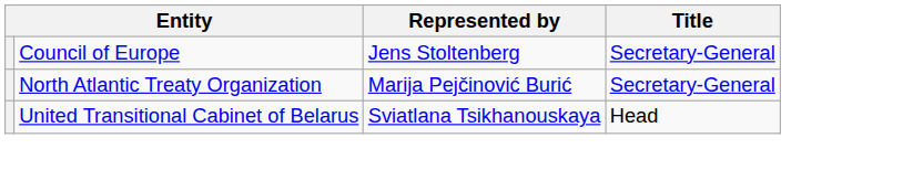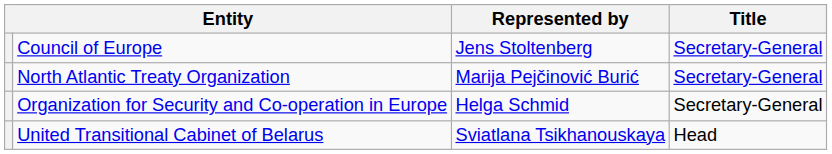 <table class="wikitable plainrowheaders">
 <tr>
 <th scope="col" colspan="2">Entity</th>
 <th scope="col">Represented by</th>
 <th scope="col">Title</th>
 </tr>
 <tr>
 <th></th>
 <td><a href='#'>Council of Europe</a></td>
 <td><a href='#'>Jens Stoltenberg</a></td>
 <td><a href='#'>Secretary-General</a></td>
 </tr>
 <tr>
 <th></th>
 <td><a href='#'>North Atlantic Treaty Organization</a></td>
 <td><a href='#'>Marija Pejčinović Burić</a></td>
 <td><a href='#'>Secretary-General</a></td>
 </tr>
 <tr>
 <th></th>
+<td><a href='#'>Organization for Security and Co-operation in Europe</a></td>
+<td><a href='#'>Helga Schmid</a></td>
+<td>Secretary-General</td>
+</tr>
+<tr>
+<th></th>
 <td><a href='#'>United Transitional Cabinet of Belarus</a></td>
 <td><a href='#'>Sviatlana Tsikhanouskaya</a></td>
 <td>Head</td>
 </tr>
 </table>
